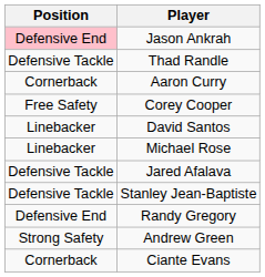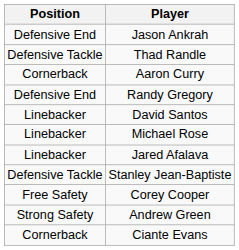 <table class="wikitable" style="text-align: center;">
 <tr>
 <th>Position</th>
 <th>Player</th>
 </tr>
 <tr>
-<td style="background: pink;">Defensive End</td>
+<td>Defensive End</td>
 <td>Jason Ankrah</td>
 </tr>
 <tr>
 <td>Defensive Tackle</td>
 <td>Thad Randle</td>
 </tr>
 <tr>
 <td>Cornerback</td>
 <td>Aaron Curry</td>
 </tr>
 <tr>
-<td>Free Safety</td>
-<td>Corey Cooper</td>
+<td>Defensive End</td>
+<td>Randy Gregory</td>
 </tr>
 <tr>
 <td>Linebacker</td>
 <td>David Santos</td>
 </tr>
 <tr>
 <td>Linebacker</td>
 <td>Michael Rose</td>
 </tr>
 <tr>
-<td>Defensive Tackle</td>
+<td>Linebacker</td>
 <td>Jared Afalava</td>
 </tr>
 <tr>
 <td>Defensive Tackle</td>
 <td>Stanley Jean-Baptiste</td>
 </tr>
 <tr>
-<td>Defensive End</td>
-<td>Randy Gregory</td>
+<td>Free Safety</td>
+<td>Corey Cooper</td>
 </tr>
 <tr>
 <td>Strong Safety</td>
 <td>Andrew Green</td>
 </tr>
 <tr>
 <td>Cornerback</td>
 <td>Ciante Evans</td>
 </tr>
 </table>
